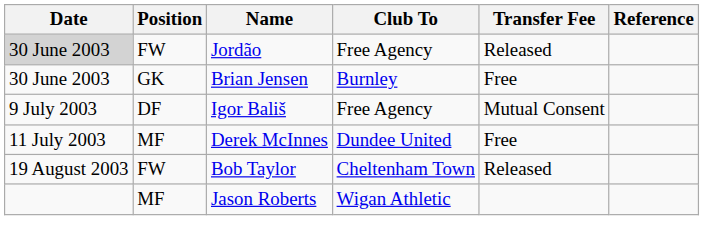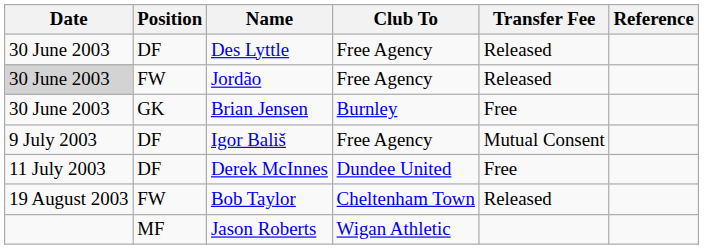 <table class="wikitable">
 <tr>
 <th>Date</th>
 <th>Position</th>
 <th>Name</th>
 <th>Club To</th>
 <th>Transfer Fee</th>
 <th>Reference</th>
+</tr>
+<tr>
+<td>30 June 2003</td>
+<td>DF</td>
+<td><a href='#'>Des Lyttle</a></td>
+<td>Free Agency</td>
+<td>Released</td>
+<td></td>
 </tr>
 <tr>
 <td style="background: lightgrey;">30 June 2003</td>
 <td>FW</td>
 <td><a href='#'>Jordão</a></td>
 <td>Free Agency</td>
 <td>Released</td>
 <td></td>
 </tr>
 <tr>
 <td>30 June 2003</td>
 <td>GK</td>
 <td><a href='#'>Brian Jensen</a></td>
 <td><a href='#'>Burnley</a></td>
 <td>Free</td>
 <td></td>
 </tr>
 <tr>
 <td>9 July 2003</td>
 <td>DF</td>
 <td><a href='#'>Igor Bališ</a></td>
 <td>Free Agency</td>
 <td>Mutual Consent</td>
 <td></td>
 </tr>
 <tr>
 <td>11 July 2003</td>
-<td>MF</td>
+<td>DF</td>
 <td><a href='#'>Derek McInnes</a></td>
 <td><a href='#'>Dundee United</a></td>
 <td>Free</td>
 <td></td>
 </tr>
 <tr>
 <td>19 August 2003</td>
 <td>FW</td>
 <td><a href='#'>Bob Taylor</a></td>
 <td><a href='#'>Cheltenham Town</a></td>
 <td>Released</td>
 <td></td>
 </tr>
 <tr>
 <td></td>
 <td>MF</td>
 <td><a href='#'>Jason Roberts</a></td>
 <td><a href='#'>Wigan Athletic</a></td>
 <td></td>
 <td></td>
 </tr>
 </table>
